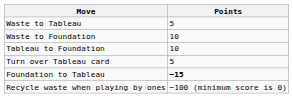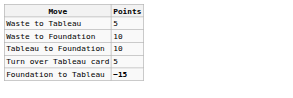 <table class="wikitable">
 <tr>
 <th>Move</th>
 <th>Points</th>
 </tr>
 <tr>
 <td>Waste to Tableau</td>
 <td>5</td>
 </tr>
 <tr>
 <td>Waste to Foundation</td>
 <td>10</td>
 </tr>
 <tr>
 <td>Tableau to Foundation</td>
 <td>10</td>
 </tr>
 <tr>
 <td>Turn over Tableau card</td>
 <td>5</td>
 </tr>
 <tr>
 <td>Foundation to Tableau</td>
 <td><strong>−15</strong></td>
 </tr>
-<tr>
-<td>Recycle waste when playing by ones</td>
-<td>−100 (minimum score is 0)</td>
-</tr>
 </table>
